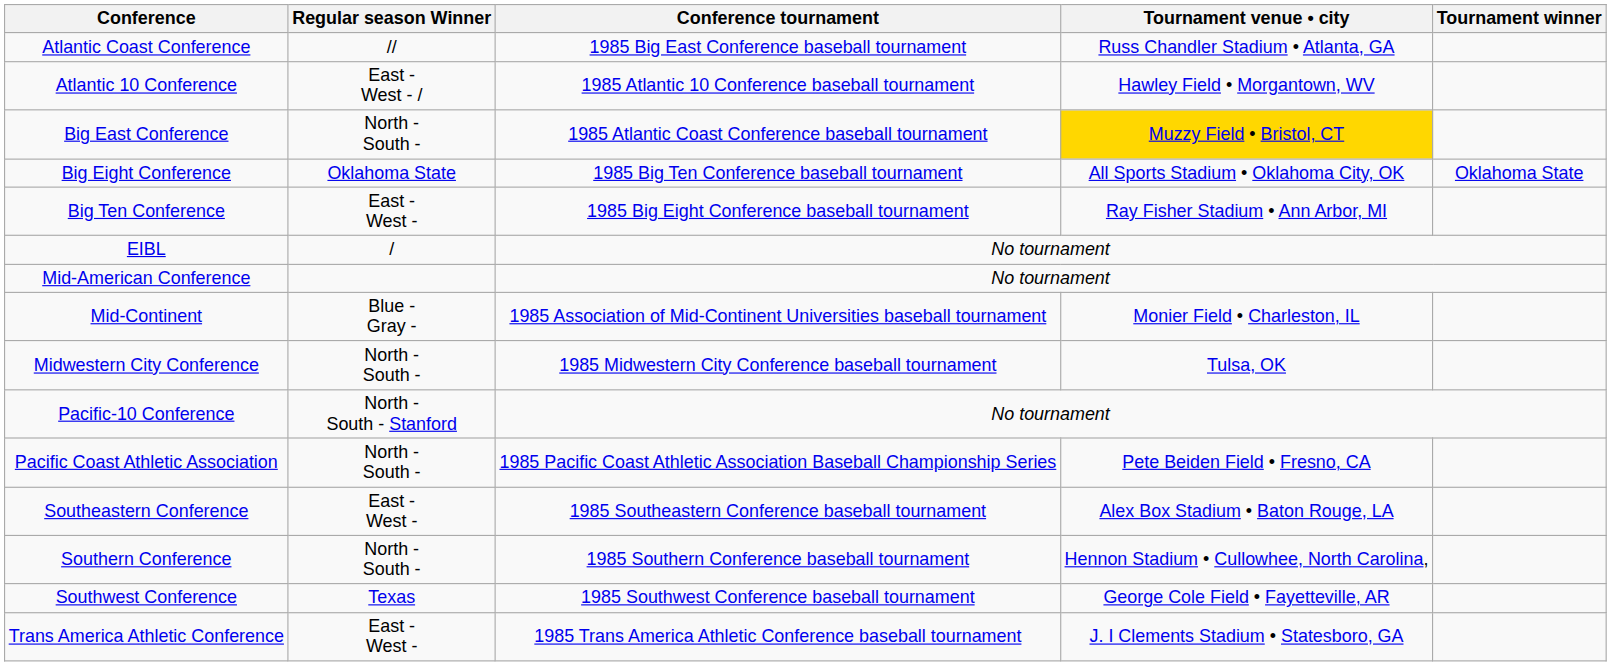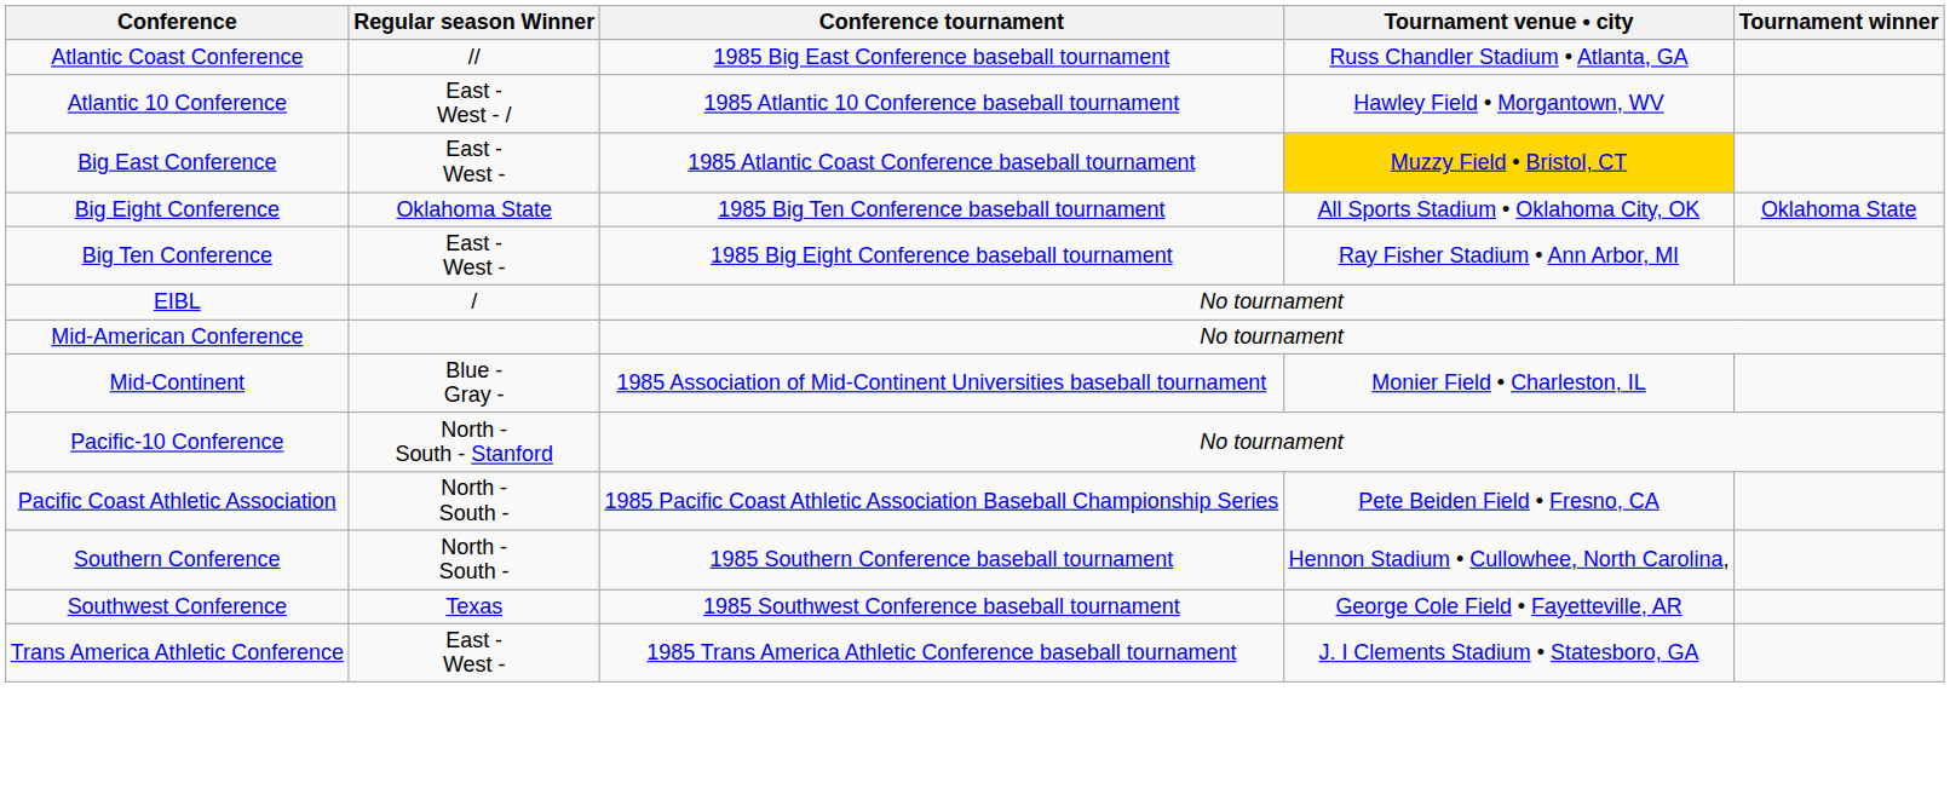 <table class="wikitable" style="text-align:center;">
 <tr>
 <th>Conference</th>
 <th>Regular season Winner</th>
 <th>Conference tournament</th>
 <th>Tournament venue • city</th>
 <th>Tournament winner</th>
 </tr>
 <tr>
 <td><a href='#'>Atlantic Coast Conference</a></td>
 <td>//</td>
 <td><a href='#'>1985 Big East Conference baseball tournament</a></td>
 <td><a href='#'>Russ Chandler Stadium</a> • <a href='#'>Atlanta, GA</a></td>
 <td></td>
 </tr>
 <tr>
 <td><a href='#'>Atlantic 10 Conference</a></td>
 <td>East - <br>West - /</td>
 <td><a href='#'>1985 Atlantic 10 Conference baseball tournament</a></td>
 <td><a href='#'>Hawley Field</a> • <a href='#'>Morgantown, WV</a></td>
 <td></td>
 </tr>
 <tr>
 <td><a href='#'>Big East Conference</a></td>
-<td>North - <br>South - </td>
+<td>East - <br>West - </td>
 <td><a href='#'>1985 Atlantic Coast Conference baseball tournament</a></td>
 <td style="background: gold;"><a href='#'>Muzzy Field</a> • <a href='#'>Bristol, CT</a></td>
 <td></td>
 </tr>
 <tr>
 <td><a href='#'>Big Eight Conference</a></td>
 <td><a href='#'>Oklahoma State</a></td>
 <td><a href='#'>1985 Big Ten Conference baseball tournament</a></td>
 <td><a href='#'>All Sports Stadium</a> • <a href='#'>Oklahoma City, OK</a></td>
 <td><a href='#'>Oklahoma State</a></td>
 </tr>
 <tr>
 <td><a href='#'>Big Ten Conference</a></td>
 <td>East - <br>West - </td>
 <td><a href='#'>1985 Big Eight Conference baseball tournament</a></td>
 <td><a href='#'>Ray Fisher Stadium</a> • <a href='#'>Ann Arbor, MI</a></td>
 <td></td>
 </tr>
 <tr>
 <td><a href='#'>EIBL</a></td>
 <td>/</td>
 <td colspan=3><em>No tournament</em></td>
 </tr>
 <tr>
 <td><a href='#'>Mid-American Conference</a></td>
 <td></td>
 <td colspan=3><em>No tournament</em></td>
 </tr>
 <tr>
 <td><a href='#'>Mid-Continent</a></td>
 <td>Blue - <br>Gray - </td>
 <td><a href='#'>1985 Association of Mid-Continent Universities baseball tournament</a></td>
 <td><a href='#'>Monier Field</a> • <a href='#'>Charleston, IL</a></td>
 <td></td>
 </tr>
 <tr>
-<td><a href='#'>Midwestern City Conference</a></td>
-<td>North - <br>South - </td>
-<td><a href='#'>1985 Midwestern City Conference baseball tournament</a></td>
-<td><a href='#'>Tulsa, OK</a></td>
-<td></td>
-</tr>
-<tr>
 <td><a href='#'>Pacific-10 Conference</a></td>
 <td>North - <br>South - <a href='#'>Stanford</a></td>
 <td colspan=3><em>No tournament</em></td>
 </tr>
 <tr>
 <td><a href='#'>Pacific Coast Athletic Association</a></td>
 <td>North - <br>South - </td>
 <td><a href='#'>1985 Pacific Coast Athletic Association Baseball Championship Series</a></td>
 <td><a href='#'>Pete Beiden Field</a> • <a href='#'>Fresno, CA</a></td>
-<td></td>
-</tr>
-<tr>
-<td><a href='#'>Southeastern Conference</a></td>
-<td>East - <br>West - </td>
-<td><a href='#'>1985 Southeastern Conference baseball tournament</a></td>
-<td><a href='#'>Alex Box Stadium</a> • <a href='#'>Baton Rouge, LA</a></td>
 <td></td>
 </tr>
 <tr>
 <td><a href='#'>Southern Conference</a></td>
 <td>North - <br>South - </td>
 <td><a href='#'>1985 Southern Conference baseball tournament</a></td>
 <td><a href='#'>Hennon Stadium</a> • <a href='#'>Cullowhee, North Carolina</a>,</td>
 <td></td>
 </tr>
 <tr>
 <td><a href='#'>Southwest Conference</a></td>
 <td><a href='#'>Texas</a></td>
 <td><a href='#'>1985 Southwest Conference baseball tournament</a></td>
 <td><a href='#'>George Cole Field</a> • <a href='#'>Fayetteville, AR</a></td>
 <td></td>
 </tr>
 <tr>
 <td><a href='#'>Trans America Athletic Conference</a></td>
 <td>East - <br>West - </td>
 <td><a href='#'>1985 Trans America Athletic Conference baseball tournament</a></td>
 <td><a href='#'>J. I Clements Stadium</a> • <a href='#'>Statesboro, GA</a></td>
 <td></td>
 </tr>
 </table>
